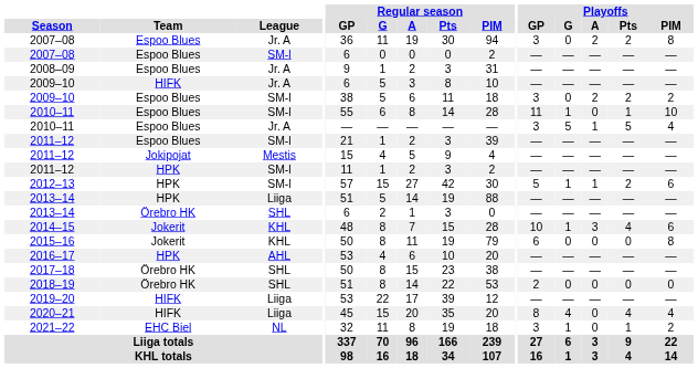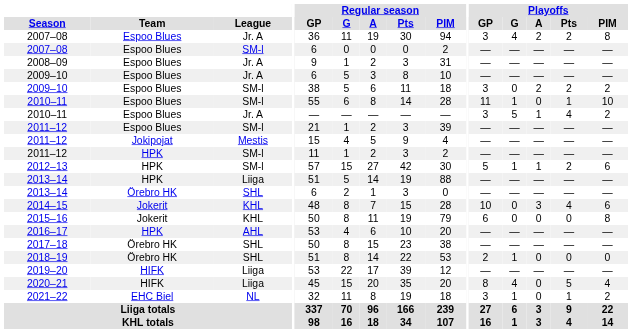 <table border="0" cellpadding="1" cellspacing="0" style="text-align:center; width:60em">
 <tr bgcolor="#e0e0e0">
 <th colspan="3" bgcolor="#ffffff"></th>
 <th rowspan="99" bgcolor="#ffffff"></th>
 <th colspan="5"><a href='#'>Regular season</a></th>
 <th rowspan="99" bgcolor="#ffffff"></th>
 <th colspan="5"><a href='#'>Playoffs</a></th>
 </tr>
 <tr bgcolor="#e0e0e0">
 <th><a href='#'>Season</a></th>
 <th>Team</th>
 <th>League</th>
 <th>GP</th>
 <th><a href='#'>G</a></th>
 <th><a href='#'>A</a></th>
 <th><a href='#'>Pts</a></th>
 <th><a href='#'>PIM</a></th>
 <th>GP</th>
 <th>G</th>
 <th>A</th>
 <th>Pts</th>
 <th>PIM</th>
 </tr>
 <tr>
 <td>2007–08</td>
 <td><a href='#'>Espoo Blues</a></td>
 <td>Jr. A</td>
 <td>36</td>
 <td>11</td>
 <td>19</td>
 <td>30</td>
 <td>94</td>
 <td>3</td>
-<td>0</td>
+<td>4</td>
 <td>2</td>
 <td>2</td>
 <td>8</td>
 </tr>
 <tr bgcolor="#f0f0f0">
 <td><a href='#'>2007–08</a></td>
 <td>Espoo Blues</td>
 <td><a href='#'>SM-l</a></td>
 <td>6</td>
 <td>0</td>
 <td>0</td>
 <td>0</td>
 <td>2</td>
 <td>—</td>
 <td>—</td>
 <td>—</td>
 <td>—</td>
 <td>—</td>
 </tr>
 <tr>
 <td>2008–09</td>
 <td>Espoo Blues</td>
 <td>Jr. A</td>
 <td>9</td>
 <td>1</td>
 <td>2</td>
 <td>3</td>
 <td>31</td>
 <td>—</td>
 <td>—</td>
 <td>—</td>
 <td>—</td>
 <td>—</td>
 </tr>
 <tr bgcolor="#f0f0f0">
 <td>2009–10</td>
-<td><a href='#'>HIFK</a></td>
+<td>Espoo Blues</td>
 <td>Jr. A</td>
 <td>6</td>
 <td>5</td>
 <td>3</td>
 <td>8</td>
 <td>10</td>
 <td>—</td>
 <td>—</td>
 <td>—</td>
 <td>—</td>
 <td>—</td>
 </tr>
 <tr>
 <td><a href='#'>2009–10</a></td>
 <td>Espoo Blues</td>
 <td>SM-l</td>
 <td>38</td>
 <td>5</td>
 <td>6</td>
 <td>11</td>
 <td>18</td>
 <td>3</td>
 <td>0</td>
 <td>2</td>
 <td>2</td>
 <td>2</td>
 </tr>
 <tr bgcolor="#f0f0f0">
 <td><a href='#'>2010–11</a></td>
 <td>Espoo Blues</td>
 <td>SM-l</td>
 <td>55</td>
 <td>6</td>
 <td>8</td>
 <td>14</td>
 <td>28</td>
 <td>11</td>
 <td>1</td>
 <td>0</td>
 <td>1</td>
 <td>10</td>
 </tr>
 <tr>
 <td>2010–11</td>
 <td>Espoo Blues</td>
 <td>Jr. A</td>
 <td>—</td>
 <td>—</td>
 <td>—</td>
 <td>—</td>
 <td>—</td>
 <td>3</td>
 <td>5</td>
 <td>1</td>
-<td>5</td>
 <td>4</td>
+<td>2</td>
 </tr>
 <tr bgcolor="#f0f0f0">
 <td><a href='#'>2011–12</a></td>
 <td>Espoo Blues</td>
 <td>SM-l</td>
 <td>21</td>
 <td>1</td>
 <td>2</td>
 <td>3</td>
 <td>39</td>
 <td>—</td>
 <td>—</td>
 <td>—</td>
 <td>—</td>
 <td>—</td>
 </tr>
 <tr>
 <td><a href='#'>2011–12</a></td>
 <td><a href='#'>Jokipojat</a></td>
 <td><a href='#'>Mestis</a></td>
 <td>15</td>
 <td>4</td>
 <td>5</td>
 <td>9</td>
 <td>4</td>
 <td>—</td>
 <td>—</td>
 <td>—</td>
 <td>—</td>
 <td>—</td>
 </tr>
 <tr bgcolor="#f0f0f0">
 <td>2011–12</td>
 <td><a href='#'>HPK</a></td>
 <td>SM-l</td>
 <td>11</td>
 <td>1</td>
 <td>2</td>
 <td>3</td>
 <td>2</td>
 <td>—</td>
 <td>—</td>
 <td>—</td>
 <td>—</td>
 <td>—</td>
 </tr>
 <tr>
 <td><a href='#'>2012–13</a></td>
 <td>HPK</td>
 <td>SM-l</td>
 <td>57</td>
 <td>15</td>
 <td>27</td>
 <td>42</td>
 <td>30</td>
 <td>5</td>
 <td>1</td>
 <td>1</td>
 <td>2</td>
 <td>6</td>
 </tr>
 <tr bgcolor="#f0f0f0">
 <td><a href='#'>2013–14</a></td>
 <td>HPK</td>
 <td>Liiga</td>
 <td>51</td>
 <td>5</td>
 <td>14</td>
 <td>19</td>
 <td>88</td>
 <td>—</td>
 <td>—</td>
 <td>—</td>
 <td>—</td>
 <td>—</td>
 </tr>
 <tr>
 <td><a href='#'>2013–14</a></td>
 <td><a href='#'>Örebro HK</a></td>
 <td><a href='#'>SHL</a></td>
 <td>6</td>
 <td>2</td>
 <td>1</td>
 <td>3</td>
 <td>0</td>
 <td>—</td>
 <td>—</td>
 <td>—</td>
 <td>—</td>
 <td>—</td>
 </tr>
 <tr bgcolor="#f0f0f0">
 <td><a href='#'>2014–15</a></td>
 <td><a href='#'>Jokerit</a></td>
 <td><a href='#'>KHL</a></td>
 <td>48</td>
 <td>8</td>
 <td>7</td>
 <td>15</td>
 <td>28</td>
 <td>10</td>
-<td>1</td>
+<td>0</td>
 <td>3</td>
 <td>4</td>
 <td>6</td>
 </tr>
 <tr>
 <td><a href='#'>2015–16</a></td>
 <td>Jokerit</td>
 <td>KHL</td>
 <td>50</td>
 <td>8</td>
 <td>11</td>
 <td>19</td>
 <td>79</td>
 <td>6</td>
 <td>0</td>
 <td>0</td>
 <td>0</td>
 <td>8</td>
 </tr>
 <tr bgcolor="#f0f0f0">
 <td><a href='#'>2016–17</a></td>
 <td><a href='#'>HPK</a></td>
 <td><a href='#'>AHL</a></td>
 <td>53</td>
 <td>4</td>
 <td>6</td>
 <td>10</td>
 <td>20</td>
 <td>—</td>
 <td>—</td>
 <td>—</td>
 <td>—</td>
 <td>—</td>
 </tr>
 <tr>
 <td><a href='#'>2017–18</a></td>
 <td>Örebro HK</td>
 <td>SHL</td>
 <td>50</td>
 <td>8</td>
 <td>15</td>
 <td>23</td>
 <td>38</td>
 <td>—</td>
 <td>—</td>
 <td>—</td>
 <td>—</td>
 <td>—</td>
 </tr>
 <tr bgcolor="#f0f0f0">
 <td><a href='#'>2018–19</a></td>
 <td>Örebro HK</td>
 <td>SHL</td>
 <td>51</td>
 <td>8</td>
 <td>14</td>
 <td>22</td>
 <td>53</td>
 <td>2</td>
-<td>0</td>
+<td>1</td>
 <td>0</td>
 <td>0</td>
 <td>0</td>
 </tr>
 <tr>
 <td><a href='#'>2019–20</a></td>
 <td><a href='#'>HIFK</a></td>
 <td>Liiga</td>
 <td>53</td>
 <td>22</td>
 <td>17</td>
 <td>39</td>
 <td>12</td>
 <td>—</td>
 <td>—</td>
 <td>—</td>
 <td>—</td>
 <td>—</td>
 </tr>
 <tr bgcolor="#f0f0f0">
 <td><a href='#'>2020–21</a></td>
 <td>HIFK</td>
 <td>Liiga</td>
 <td>45</td>
 <td>15</td>
 <td>20</td>
 <td>35</td>
 <td>20</td>
 <td>8</td>
 <td>4</td>
 <td>0</td>
-<td>4</td>
+<td>5</td>
 <td>4</td>
 </tr>
 <tr>
 <td><a href='#'>2021–22</a></td>
 <td><a href='#'>EHC Biel</a></td>
 <td><a href='#'>NL</a></td>
 <td>32</td>
 <td>11</td>
 <td>8</td>
 <td>19</td>
 <td>18</td>
 <td>3</td>
 <td>1</td>
 <td>0</td>
 <td>1</td>
 <td>2</td>
 </tr>
 <tr bgcolor="#e0e0e0">
 <th colspan="3">Liiga totals</th>
 <th>337</th>
 <th>70</th>
 <th>96</th>
 <th>166</th>
 <th>239</th>
 <th>27</th>
 <th>6</th>
 <th>3</th>
 <th>9</th>
 <th>22</th>
 </tr>
 <tr bgcolor="#e0e0e0">
 <th colspan="3">KHL totals</th>
 <th>98</th>
 <th>16</th>
 <th>18</th>
 <th>34</th>
 <th>107</th>
 <th>16</th>
 <th>1</th>
 <th>3</th>
 <th>4</th>
 <th>14</th>
 </tr>
 </table>
